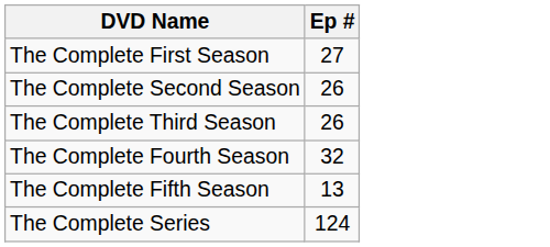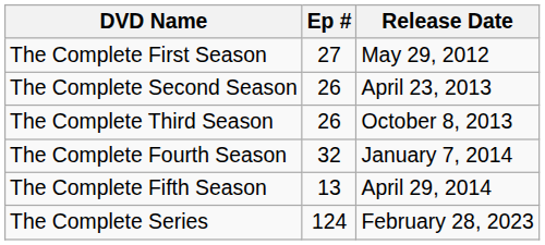 <table class="wikitable">
 <tr>
 <th>DVD Name</th>
 <th>Ep #</th>
+<th>Release Date</th>
 </tr>
 <tr>
 <td>The Complete First Season</td>
 <td style="text-align:center;">27</td>
+<td>May 29, 2012</td>
 </tr>
 <tr>
 <td>The Complete Second Season</td>
 <td style="text-align:center;">26</td>
+<td>April 23, 2013</td>
 </tr>
 <tr>
 <td>The Complete Third Season</td>
 <td style="text-align:center;">26</td>
+<td>October 8, 2013</td>
 </tr>
 <tr>
 <td>The Complete Fourth Season</td>
 <td style="text-align:center;">32</td>
+<td>January 7, 2014</td>
 </tr>
 <tr>
 <td>The Complete Fifth Season</td>
 <td style="text-align:center;">13</td>
+<td>April 29, 2014</td>
 </tr>
 <tr>
 <td>The Complete Series</td>
 <td style="text-align:center;">124</td>
+<td>February 28, 2023</td>
 </tr>
 </table>
